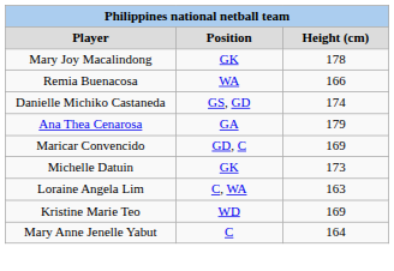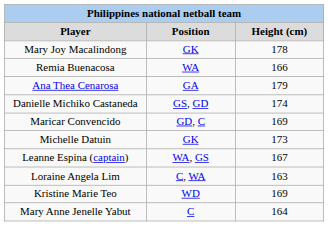 <table class=wikitable style="font-size:90%; text-align:center">
 <tr>
 <td colspan=3 align=center bgcolor=#ABCDEF><strong>Philippines national netball team</strong></td>
 </tr>
 <tr align=center bgcolor=gainsboro>
 <td width=180><strong>Player</strong></td>
 <td width=110><strong>Position</strong></td>
 <td width=110><strong>Height (cm)</strong></td>
 </tr>
 <tr>
 <td>Mary Joy Macalindong</td>
 <td><a href='#'>GK</a></td>
 <td>178</td>
 </tr>
 <tr>
 <td>Remia Buenacosa</td>
 <td><a href='#'>WA</a></td>
 <td>166</td>
 </tr>
 <tr>
+<td><a href='#'>Ana Thea Cenarosa</a></td>
+<td><a href='#'>GA</a></td>
+<td>179</td>
+</tr>
+<tr>
 <td>Danielle Michiko Castaneda</td>
 <td><a href='#'>GS</a>, <a href='#'>GD</a></td>
 <td>174</td>
-</tr>
-<tr>
-<td><a href='#'>Ana Thea Cenarosa</a></td>
-<td><a href='#'>GA</a></td>
-<td>179</td>
 </tr>
 <tr>
 <td>Maricar Convencido</td>
 <td><a href='#'>GD</a>, <a href='#'>C</a></td>
 <td>169</td>
 </tr>
 <tr>
 <td>Michelle Datuin</td>
 <td><a href='#'>GK</a></td>
 <td>173</td>
+</tr>
+<tr>
+<td>Leanne Espina (<a href='#'>captain</a>)</td>
+<td><a href='#'>WA</a>, <a href='#'>GS</a></td>
+<td>167</td>
 </tr>
 <tr>
 <td>Loraine Angela Lim</td>
 <td><a href='#'>C</a>, <a href='#'>WA</a></td>
 <td>163</td>
 </tr>
 <tr>
 <td>Kristine Marie Teo</td>
 <td><a href='#'>WD</a></td>
 <td>169</td>
 </tr>
 <tr>
 <td>Mary Anne Jenelle Yabut</td>
 <td><a href='#'>C</a></td>
 <td>164</td>
 </tr>
 </table>
